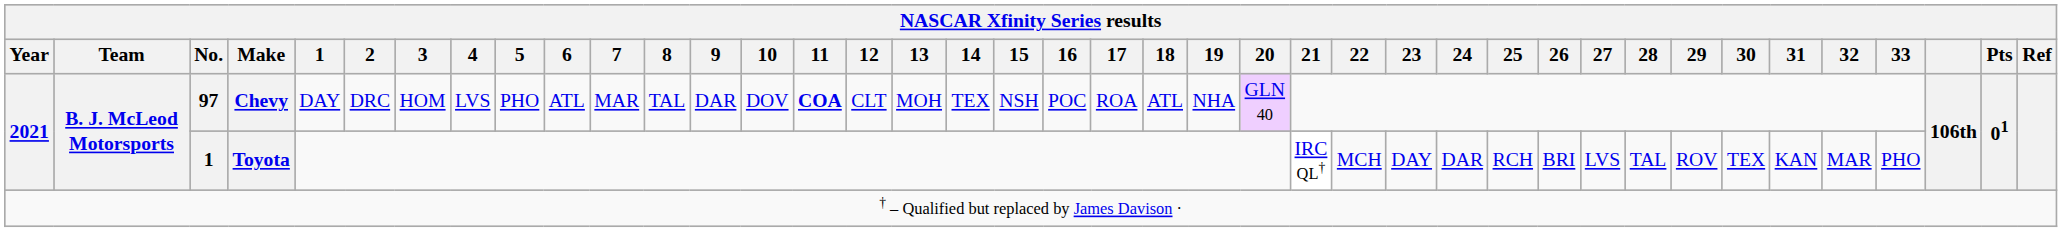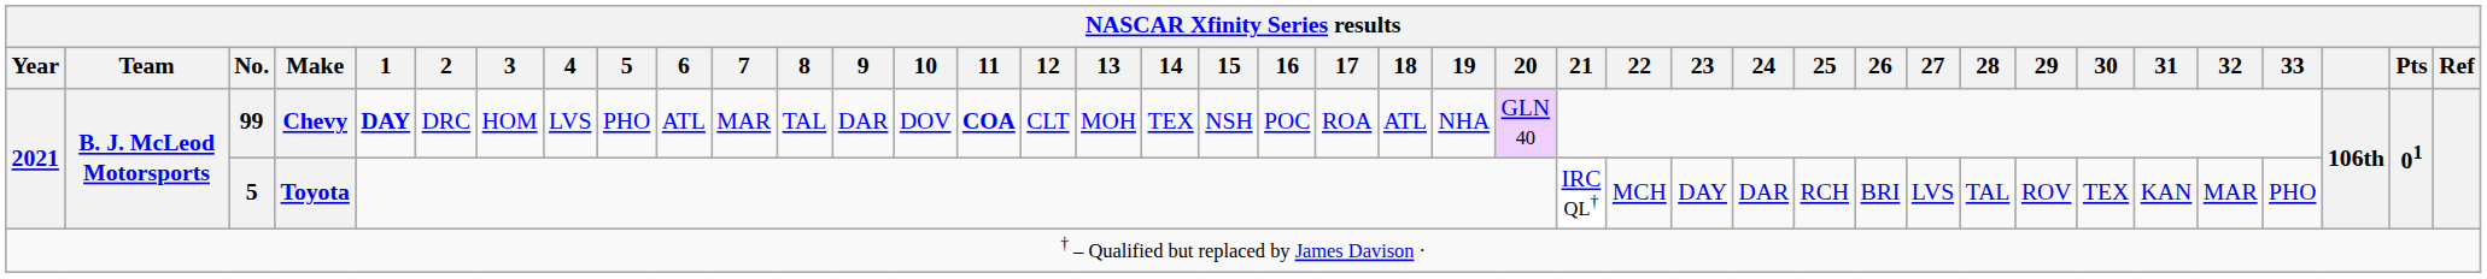 <table class="wikitable" style="text-align:center; font-size:75%">
 <tr>
 <th colspan=40><a href='#'>NASCAR Xfinity Series</a> results</th>
 </tr>
 <tr>
 <th>Year</th>
 <th>Team</th>
 <th>No.</th>
 <th>Make</th>
 <th>1</th>
 <th>2</th>
 <th>3</th>
 <th>4</th>
 <th>5</th>
 <th>6</th>
 <th>7</th>
 <th>8</th>
 <th>9</th>
 <th>10</th>
 <th>11</th>
 <th>12</th>
 <th>13</th>
 <th>14</th>
 <th>15</th>
 <th>16</th>
 <th>17</th>
 <th>18</th>
 <th>19</th>
 <th>20</th>
 <th>21</th>
 <th>22</th>
 <th>23</th>
 <th>24</th>
 <th>25</th>
 <th>26</th>
 <th>27</th>
 <th>28</th>
 <th>29</th>
 <th>30</th>
 <th>31</th>
 <th>32</th>
 <th>33</th>
 <th></th>
 <th>Pts</th>
 <th>Ref</th>
 </tr>
 <tr>
 <th rowspan=2><a href='#'>2021</a></th>
 <th rowspan=2><a href='#'>B. J. McLeod Motorsports</a></th>
-<th>97</th>
+<th>99</th>
 <th><a href='#'>Chevy</a></th>
-<td><a href='#'>DAY</a></td>
+<td><strong><a href='#'>DAY</a></strong></td>
 <td><a href='#'>DRC</a></td>
 <td><a href='#'>HOM</a></td>
 <td><a href='#'>LVS</a></td>
 <td><a href='#'>PHO</a></td>
 <td><a href='#'>ATL</a></td>
 <td><a href='#'>MAR</a></td>
 <td><a href='#'>TAL</a></td>
 <td><a href='#'>DAR</a></td>
 <td><a href='#'>DOV</a></td>
 <td><strong><a href='#'>COA</a></strong></td>
 <td><a href='#'>CLT</a></td>
 <td><a href='#'>MOH</a></td>
 <td><a href='#'>TEX</a></td>
 <td><a href='#'>NSH</a></td>
 <td><a href='#'>POC</a></td>
 <td><a href='#'>ROA</a></td>
 <td><a href='#'>ATL</a></td>
 <td><a href='#'>NHA</a></td>
 <td style="background:#EFCFFF;"><a href='#'>GLN</a><br><small>40</small></td>
 <td colspan=13></td>
 <th rowspan=2>106th</th>
 <th rowspan=2>0<sup>1</sup></th>
 <th rowspan=2></th>
 </tr>
 <tr>
-<th>1</th>
+<th>5</th>
 <th><a href='#'>Toyota</a></th>
 <td colspan=20></td>
 <td style="background:#FFFFFF;"><a href='#'>IRC</a><br><small>QL<sup>†</sup></small></td>
 <td><a href='#'>MCH</a></td>
 <td><a href='#'>DAY</a></td>
 <td><a href='#'>DAR</a></td>
 <td><a href='#'>RCH</a></td>
 <td><a href='#'>BRI</a></td>
 <td><a href='#'>LVS</a></td>
 <td><a href='#'>TAL</a></td>
 <td><a href='#'>ROV</a></td>
 <td><a href='#'>TEX</a></td>
 <td><a href='#'>KAN</a></td>
 <td><a href='#'>MAR</a></td>
 <td><a href='#'>PHO</a></td>
 </tr>
 <tr>
 <td colspan=40><small><sup>†</sup> – Qualified but replaced by <a href='#'>James Davison</a> ·</small></td>
 </tr>
 </table>
